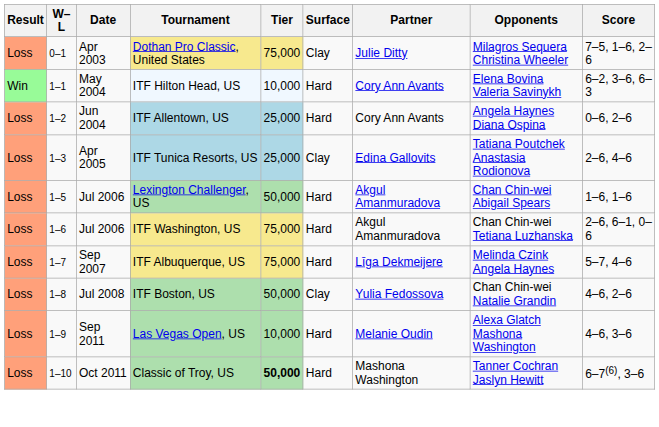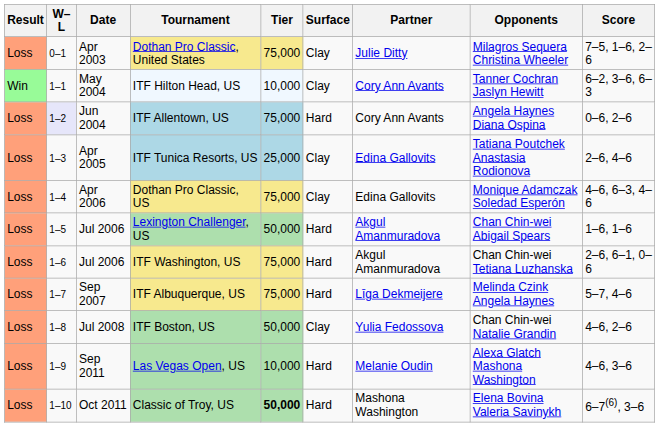 <table class="sortable wikitable">
 <tr>
 <th>Result</th>
 <th class="unsortable">W–L</th>
 <th>Date</th>
 <th>Tournament</th>
 <th>Tier</th>
 <th>Surface</th>
 <th>Partner</th>
 <th>Opponents</th>
 <th class="unsortable">Score</th>
 </tr>
 <tr>
 <td bgcolor="FFA07A">Loss</td>
 <td><small>0–1</small></td>
 <td>Apr 2003</td>
 <td style="background:#f7e98e;"><a href='#'>Dothan Pro Classic</a>, <br>United States</td>
 <td style="background:#f7e98e;">75,000</td>
 <td>Clay</td>
 <td> <a href='#'>Julie Ditty</a></td>
 <td> <a href='#'>Milagros Sequera</a> <br>  <a href='#'>Christina Wheeler</a></td>
 <td>7–5, 1–6, 2–6</td>
 </tr>
 <tr>
 <td bgcolor=98FB98>Win</td>
 <td><small>1–1</small></td>
 <td>May 2004</td>
 <td style="background:#f0f8ff;">ITF Hilton Head, US</td>
 <td style="background:#f0f8ff;">10,000</td>
-<td>Hard</td>
+<td>Clay</td>
 <td> <a href='#'>Cory Ann Avants</a></td>
-<td> <a href='#'>Elena Bovina</a> <br>  <a href='#'>Valeria Savinykh</a></td>
+<td> <a href='#'>Tanner Cochran</a> <br>  <a href='#'>Jaslyn Hewitt</a></td>
 <td>6–2, 3–6, 6–3</td>
 </tr>
 <tr>
 <td bgcolor="FFA07A">Loss</td>
-<td><small>1–2</small></td>
+<td style="background: lavender;"><small>1–2</small></td>
 <td>Jun 2004</td>
 <td style="background:lightblue;">ITF Allentown, US</td>
-<td style="background:lightblue;">25,000</td>
+<td style="background:lightblue;">75,000</td>
 <td>Hard</td>
 <td> Cory Ann Avants</td>
 <td> <a href='#'>Angela Haynes</a> <br>  <a href='#'>Diana Ospina</a></td>
 <td>0–6, 2–6</td>
 </tr>
 <tr>
 <td bgcolor="FFA07A">Loss</td>
 <td><small>1–3</small></td>
 <td>Apr 2005</td>
 <td style="background:lightblue;">ITF Tunica Resorts, US</td>
 <td style="background:lightblue;">25,000</td>
 <td>Clay</td>
 <td> <a href='#'>Edina Gallovits</a></td>
 <td> <a href='#'>Tatiana Poutchek</a> <br>  <a href='#'>Anastasia Rodionova</a></td>
 <td>2–6, 4–6</td>
+</tr>
+<tr>
+<td bgcolor="FFA07A">Loss</td>
+<td><small>1–4</small></td>
+<td>Apr 2006</td>
+<td style="background:#f7e98e;">Dothan Pro Classic, US</td>
+<td style="background:#f7e98e;">75,000</td>
+<td>Clay</td>
+<td> Edina Gallovits</td>
+<td> <a href='#'>Monique Adamczak</a> <br>  <a href='#'>Soledad Esperón</a></td>
+<td>4–6, 6–3, 4–6</td>
 </tr>
 <tr>
 <td bgcolor="FFA07A">Loss</td>
 <td><small>1–5</small></td>
 <td>Jul 2006</td>
 <td style="background:#addfad;"><a href='#'>Lexington Challenger</a>, US</td>
 <td style="background:#addfad;">50,000</td>
 <td>Hard</td>
 <td> <a href='#'>Akgul Amanmuradova</a></td>
 <td> <a href='#'>Chan Chin-wei</a> <br>  <a href='#'>Abigail Spears</a></td>
 <td>1–6, 1–6</td>
 </tr>
 <tr>
 <td bgcolor="FFA07A">Loss</td>
 <td><small>1–6</small></td>
 <td>Jul 2006</td>
 <td style="background:#f7e98e;">ITF Washington, US</td>
 <td style="background:#f7e98e;">75,000</td>
 <td>Hard</td>
 <td> Akgul Amanmuradova</td>
 <td> Chan Chin-wei <br>  <a href='#'>Tetiana Luzhanska</a></td>
 <td>2–6, 6–1, 0–6</td>
 </tr>
 <tr>
 <td bgcolor="FFA07A">Loss</td>
 <td><small>1–7</small></td>
 <td>Sep 2007</td>
 <td style="background:#f7e98e;">ITF Albuquerque, US</td>
 <td style="background:#f7e98e;">75,000</td>
 <td>Hard</td>
 <td> <a href='#'>Līga Dekmeijere</a></td>
 <td> <a href='#'>Melinda Czink</a> <br>  <a href='#'>Angela Haynes</a></td>
 <td>5–7, 4–6</td>
 </tr>
 <tr>
 <td bgcolor="FFA07A">Loss</td>
 <td><small>1–8</small></td>
 <td>Jul 2008</td>
 <td style="background:#addfad;">ITF Boston, US</td>
 <td style="background:#addfad;">50,000</td>
 <td>Clay</td>
 <td> <a href='#'>Yulia Fedossova</a></td>
 <td> Chan Chin-wei <br>  <a href='#'>Natalie Grandin</a></td>
 <td>4–6, 2–6</td>
 </tr>
 <tr>
 <td bgcolor="FFA07A">Loss</td>
 <td><small>1–9</small></td>
 <td>Sep 2011</td>
 <td style="background:#addfad;"><a href='#'>Las Vegas Open</a>, US</td>
 <td style="background:#addfad;">10,000</td>
 <td>Hard</td>
 <td> <a href='#'>Melanie Oudin</a></td>
 <td> <a href='#'>Alexa Glatch</a> <br>  <a href='#'>Mashona Washington</a></td>
 <td>4–6, 3–6</td>
 </tr>
 <tr>
 <td bgcolor="FFA07A">Loss</td>
 <td><small>1–10</small></td>
 <td>Oct 2011</td>
 <td style="background:#addfad;">Classic of Troy, US</td>
 <td style="background:#addfad;"><strong>50,000</strong></td>
 <td>Hard</td>
 <td> Mashona Washington</td>
-<td> <a href='#'>Tanner Cochran</a> <br>  <a href='#'>Jaslyn Hewitt</a></td>
+<td> <a href='#'>Elena Bovina</a> <br>  <a href='#'>Valeria Savinykh</a></td>
 <td>6–7<sup>(6)</sup>, 3–6</td>
 </tr>
 </table>
